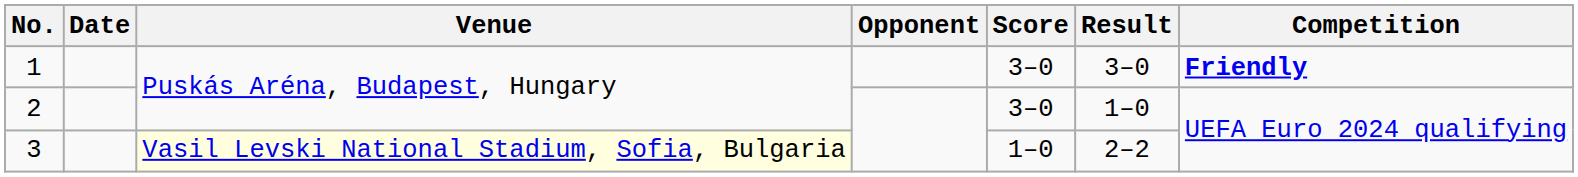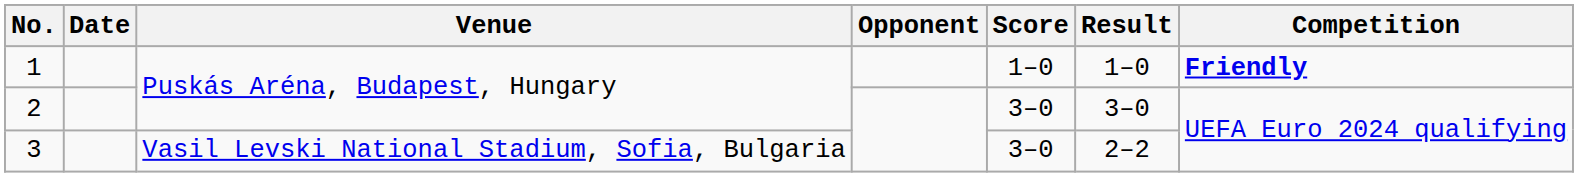 <table class="wikitable sortable">
 <tr>
 <th scope="col">No.</th>
 <th scope="col">Date</th>
 <th scope="col">Venue</th>
 <th scope="col">Opponent</th>
 <th scope="col">Score</th>
 <th scope="col">Result</th>
 <th scope="col">Competition</th>
 </tr>
 <tr>
 <td align="center">1</td>
 <td></td>
 <td rowspan="2"><a href='#'>Puskás Aréna</a>, <a href='#'>Budapest</a>, Hungary</td>
 <td></td>
-<td align="center">3–0</td>
-<td align="center">3–0</td>
+<td align="center">1–0</td>
+<td align="center">1–0</td>
 <td><strong><a href='#'>Friendly</a></strong></td>
 </tr>
 <tr>
 <td align="center">2</td>
 <td></td>
 <td rowspan="2"></td>
 <td align="center">3–0</td>
-<td align="center">1–0</td>
+<td align="center">3–0</td>
 <td rowspan="2"><a href='#'>UEFA Euro 2024 qualifying</a></td>
 </tr>
 <tr>
 <td align="center">3</td>
 <td></td>
-<td style="background: lightyellow;"><a href='#'>Vasil Levski National Stadium</a>, <a href='#'>Sofia</a>, Bulgaria</td>
-<td align="center">1–0</td>
+<td><a href='#'>Vasil Levski National Stadium</a>, <a href='#'>Sofia</a>, Bulgaria</td>
+<td align="center">3–0</td>
 <td align="center">2–2</td>
 </tr>
 </table>
